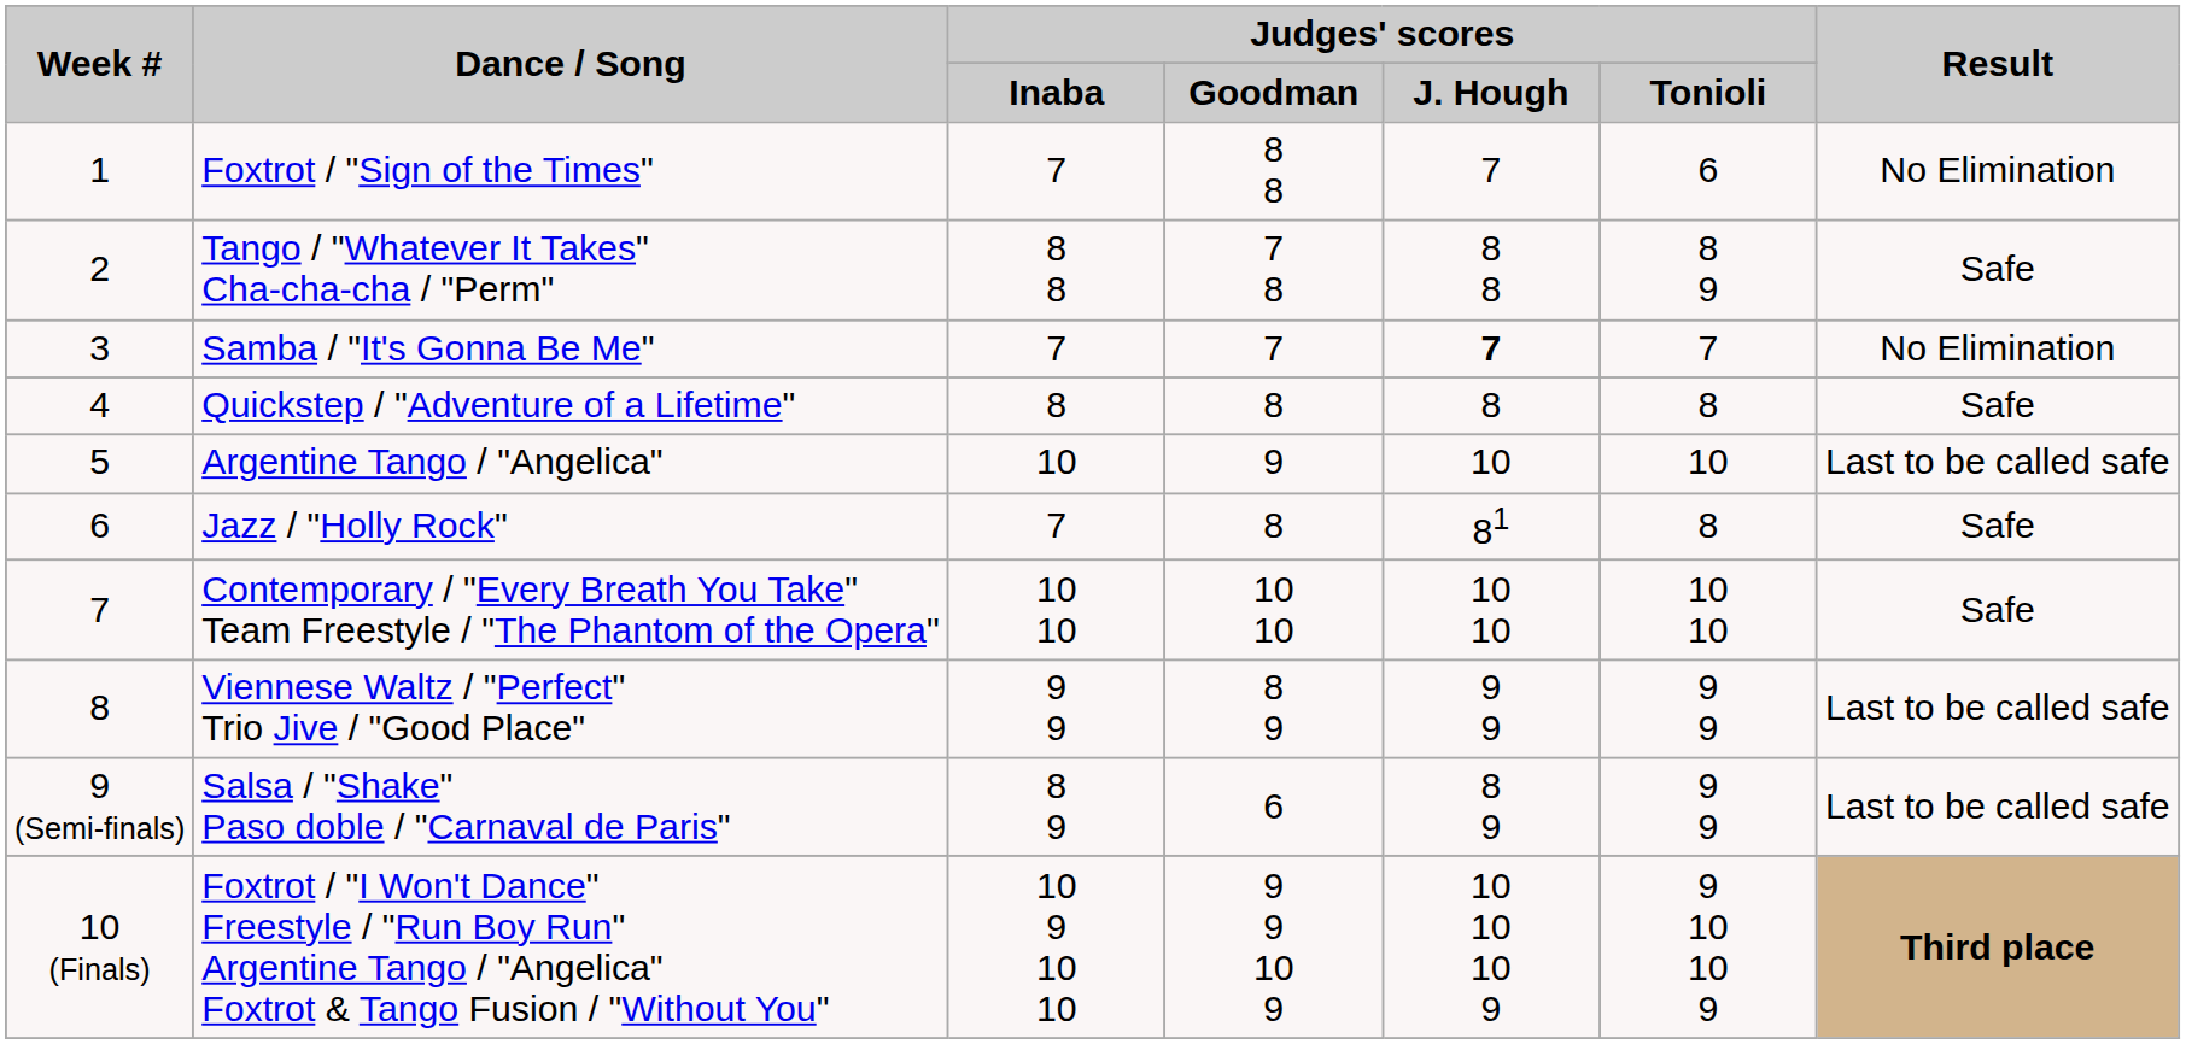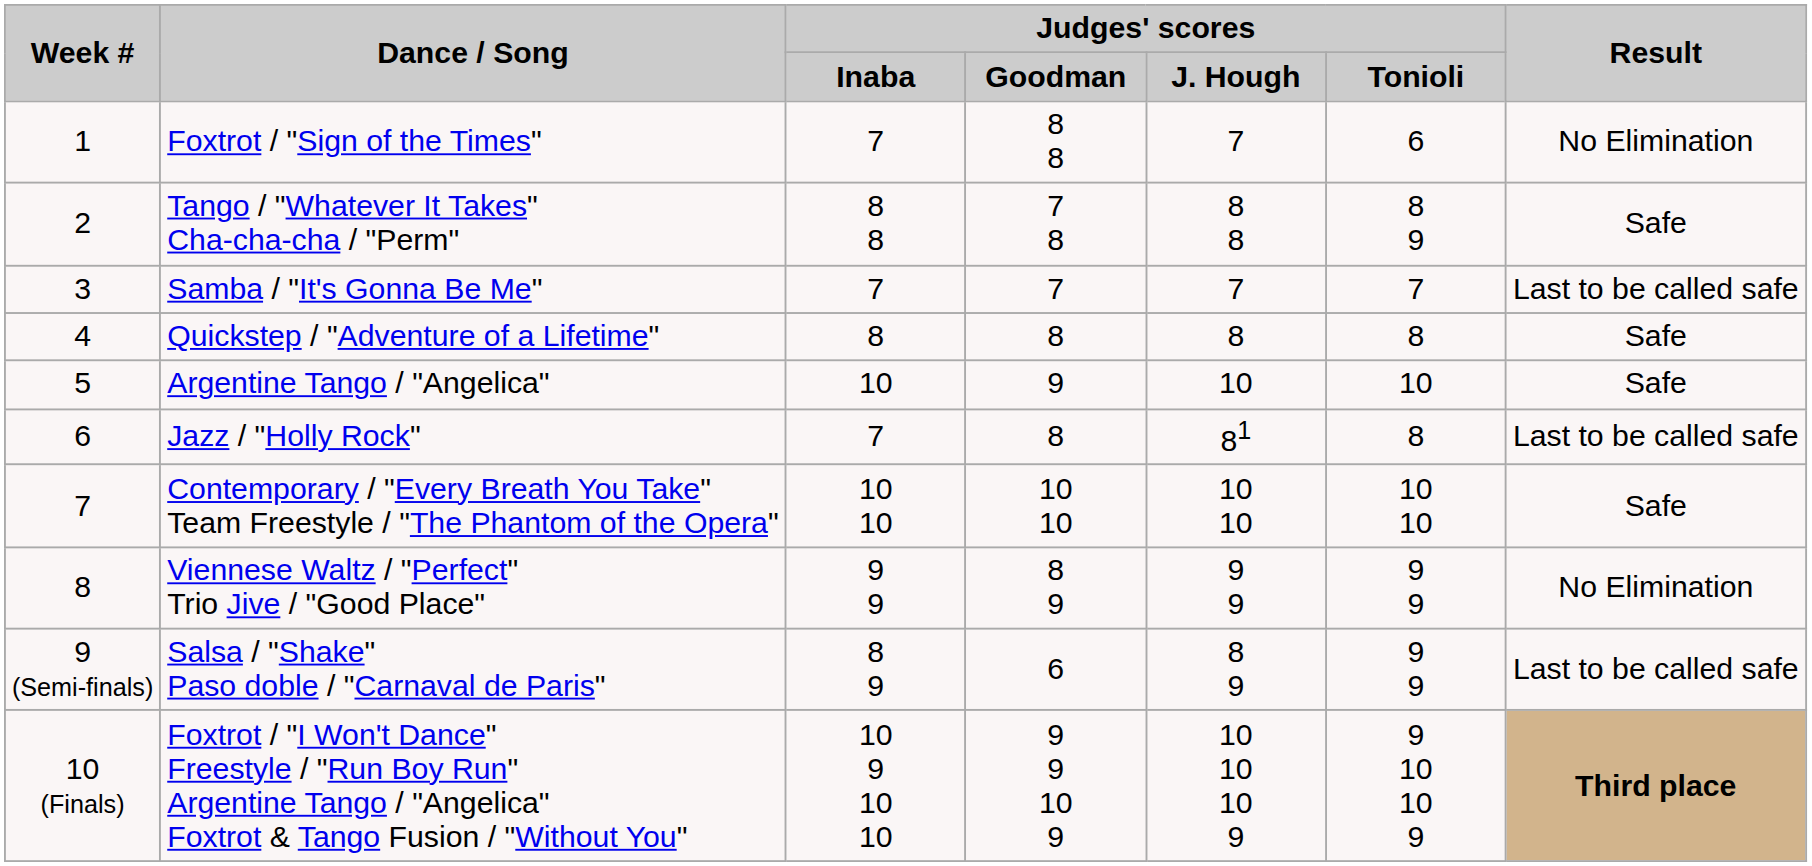 <table class="wikitable">
 <tr>
 <th rowspan="2" style="background:#ccc;">Week #</th>
 <th rowspan="2" style="background:#ccc;">Dance / Song</th>
 <th colspan="4" style="background:#ccc;">Judges' scores</th>
 <th rowspan="2" style="background:#ccc;">Result</th>
 </tr>
 <tr>
 <th style="background:#ccc; width:10%;">Inaba</th>
 <th style="background:#ccc; width:10%;">Goodman</th>
 <th style="background:#ccc; width:10%;">J. Hough</th>
 <th style="background:#ccc; width:10%;">Tonioli</th>
 </tr>
 <tr style="text-align:center; background:#faf6f6;">
 <td>1</td>
 <td align="left"><a href='#'>Foxtrot</a> / "<a href='#'>Sign of the Times</a>"</td>
 <td>7</td>
 <td>8<br>8</td>
 <td>7</td>
 <td>6</td>
 <td>No Elimination</td>
 </tr>
 <tr style="text-align:center; background:#faf6f6;">
 <td>2</td>
 <td align="left"><a href='#'>Tango</a> / "<a href='#'>Whatever It Takes</a>"<br><a href='#'>Cha-cha-cha</a> / "Perm"</td>
 <td>8<br>8</td>
 <td>7<br>8</td>
 <td>8<br>8</td>
 <td>8<br>9</td>
 <td>Safe</td>
 </tr>
 <tr style="text-align:center; background:#faf6f6;">
 <td>3</td>
 <td align="left"><a href='#'>Samba</a> / "<a href='#'>It's Gonna Be Me</a>"</td>
 <td>7</td>
 <td>7</td>
-<td><strong>7</strong></td>
 <td>7</td>
-<td>No Elimination</td>
+<td>7</td>
+<td>Last to be called safe</td>
 </tr>
 <tr style="text-align:center; background:#faf6f6;">
 <td>4</td>
 <td align="left"><a href='#'>Quickstep</a> / "<a href='#'>Adventure of a Lifetime</a>"</td>
 <td>8</td>
 <td>8</td>
 <td>8</td>
 <td>8</td>
 <td>Safe</td>
 </tr>
 <tr style="text-align:center; background:#faf6f6;">
 <td>5</td>
 <td align="left"><a href='#'>Argentine Tango</a> / "Angelica"</td>
 <td>10</td>
 <td>9</td>
 <td>10</td>
 <td>10</td>
-<td>Last to be called safe</td>
+<td>Safe</td>
 </tr>
 <tr style="text-align:center; background:#faf6f6;">
 <td>6</td>
 <td align="left"><a href='#'>Jazz</a> / "<a href='#'>Holly Rock</a>"</td>
 <td>7</td>
 <td>8</td>
 <td>8<sup>1</sup></td>
 <td>8</td>
-<td>Safe</td>
+<td>Last to be called safe</td>
 </tr>
 <tr style="text-align:center; background:#faf6f6;">
 <td>7</td>
 <td align="left"><a href='#'>Contemporary</a> / "<a href='#'>Every Breath You Take</a>"<br>Team Freestyle / "<a href='#'>The Phantom of the Opera</a>"</td>
 <td>10<br>10</td>
 <td>10<br>10</td>
 <td>10<br>10</td>
 <td>10<br>10</td>
 <td>Safe</td>
 </tr>
 <tr style="text-align:center; background:#faf6f6;">
 <td>8</td>
 <td align="left"><a href='#'>Viennese Waltz</a> / "<a href='#'>Perfect</a>"<br>Trio <a href='#'>Jive</a> / "Good Place"</td>
 <td>9<br>9</td>
 <td>8<br>9</td>
 <td>9<br>9</td>
 <td>9<br>9</td>
-<td>Last to be called safe</td>
+<td>No Elimination</td>
 </tr>
 <tr style="text-align:center; background:#faf6f6;">
 <td>9<br><small>(Semi-finals)</small></td>
 <td align="left"><a href='#'>Salsa</a> / "<a href='#'>Shake</a>"<br><a href='#'>Paso doble</a> / "<a href='#'>Carnaval de Paris</a>"</td>
 <td>8<br>9</td>
 <td>6</td>
 <td>8<br>9</td>
 <td>9<br>9</td>
 <td>Last to be called safe</td>
 </tr>
 <tr style="text-align:center; background:#faf6f6;">
 <td>10<br><small>(Finals)</small></td>
 <td align="left"><a href='#'>Foxtrot</a> / "<a href='#'>I Won't Dance</a>"<br><a href='#'>Freestyle</a> / "<a href='#'>Run Boy Run</a>"<br><a href='#'>Argentine Tango</a> / "Angelica"<br><a href='#'>Foxtrot</a> & <a href='#'>Tango</a> Fusion / "<a href='#'>Without You</a>"</td>
 <td>10<br>9<br>10<br>10</td>
 <td>9<br>9<br>10<br>9</td>
 <td>10<br>10<br>10<br>9</td>
 <td>9<br>10<br>10<br>9</td>
 <th style="background:tan;">Third place</th>
 </tr>
 </table>
